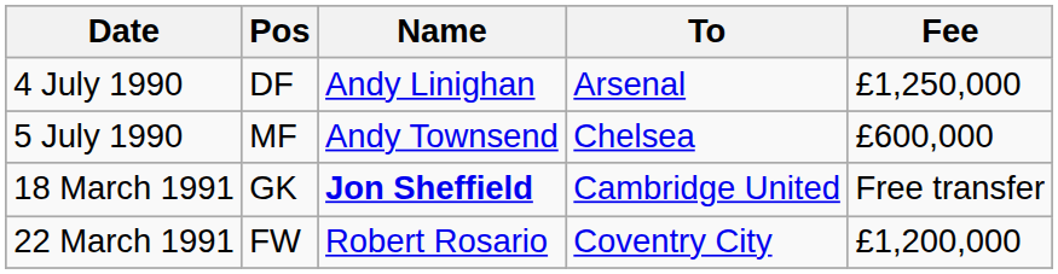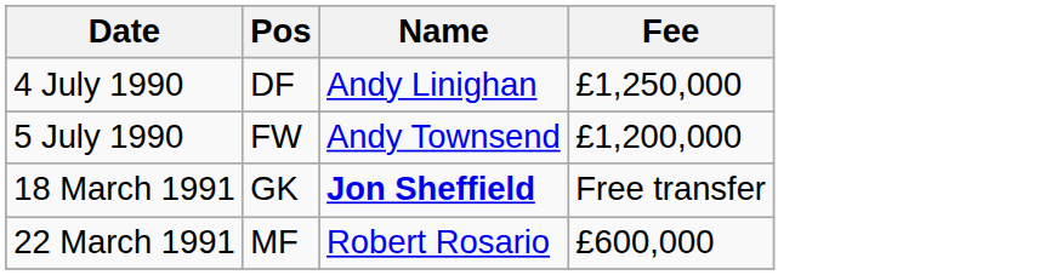 <table class="wikitable">
 <tr>
 <th>Date</th>
 <th>Pos</th>
 <th>Name</th>
-<th>To</th>
 <th>Fee</th>
 </tr>
 <tr>
 <td>4 July 1990</td>
 <td>DF</td>
 <td><a href='#'>Andy Linighan</a></td>
-<td><a href='#'>Arsenal</a></td>
 <td>£1,250,000</td>
 </tr>
 <tr>
 <td>5 July 1990</td>
-<td>MF</td>
+<td>FW</td>
 <td><a href='#'>Andy Townsend</a></td>
-<td><a href='#'>Chelsea</a></td>
-<td>£600,000</td>
+<td>£1,200,000</td>
 </tr>
 <tr>
 <td>18 March 1991</td>
 <td>GK</td>
 <td><strong><a href='#'>Jon Sheffield</a></strong></td>
-<td><a href='#'>Cambridge United</a></td>
 <td>Free transfer</td>
 </tr>
 <tr>
 <td>22 March 1991</td>
-<td>FW</td>
+<td>MF</td>
 <td><a href='#'>Robert Rosario</a></td>
-<td><a href='#'>Coventry City</a></td>
-<td>£1,200,000</td>
+<td>£600,000</td>
 </tr>
 </table>
